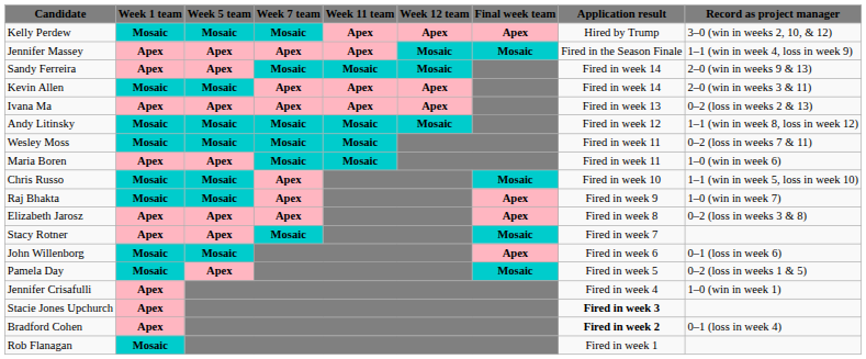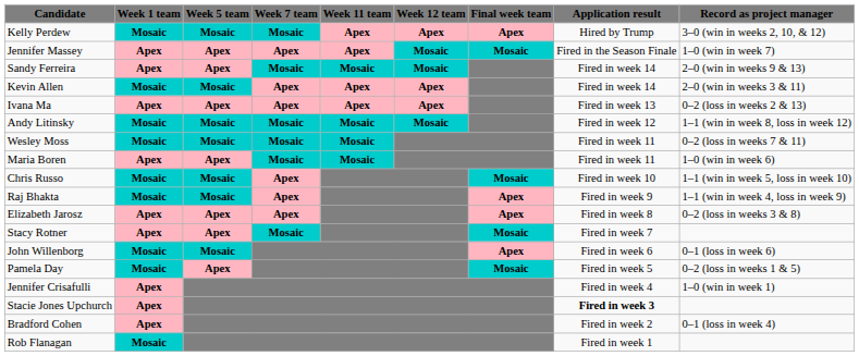 <table class="wikitable">
 <tr>
 <th style="background:gray;"><span>Candidate</span></th>
 <th style="background:gray;"><span>Week 1 team</span></th>
 <th style="background:gray;"><span>Week 5 team</span></th>
 <th style="background:gray;"><span>Week 7 team</span></th>
 <th style="background:gray;"><span>Week 11 team</span></th>
 <th style="background:gray;"><span>Week 12 team</span></th>
 <th style="background:gray;"><span>Final week team</span></th>
 <th style="background:gray;"><span>Application result</span></th>
 <th style="background:gray;"><span>Record as project manager</span></th>
 </tr>
 <tr>
 <td>Kelly Perdew</td>
 <td style="text-align:center; background:#0cc;"><strong>Mosaic</strong></td>
 <td style="text-align:center; background:#0cc;"><strong>Mosaic</strong></td>
 <td style="text-align:center; background:#0cc;"><strong>Mosaic</strong></td>
 <td style="text-align:center; background:#FFB6C1;"><strong>Apex</strong></td>
 <td style="text-align:center; background:#FFB6C1;"><strong>Apex</strong></td>
 <td style="text-align:center; background:#FFB6C1;"><strong>Apex</strong></td>
 <td style="text-align:center;">Hired by Trump</td>
 <td>3–0 (win in weeks 2, 10, & 12)</td>
 </tr>
 <tr>
 <td>Jennifer Massey</td>
 <td style="text-align:center; background:#FFB6C1;"><strong>Apex</strong></td>
 <td style="text-align:center; background:#FFB6C1;"><strong>Apex</strong></td>
 <td style="text-align:center; background:#FFB6C1;"><strong>Apex</strong></td>
 <td style="text-align:center; background:#FFB6C1;"><strong>Apex</strong></td>
 <td style="text-align:center; background:#0cc;"><strong>Mosaic</strong></td>
 <td style="text-align:center; background:#0cc;"><strong>Mosaic</strong></td>
 <td style="text-align:center;">Fired in the Season Finale</td>
-<td>1–1 (win in week 4, loss in week 9)</td>
+<td>1–0 (win in week 7)</td>
 </tr>
 <tr>
 <td>Sandy Ferreira</td>
 <td style="text-align:center; background:#FFB6C1;"><strong>Apex</strong></td>
 <td style="text-align:center; background:#FFB6C1;"><strong>Apex</strong></td>
 <td style="text-align:center; background:#0cc;"><strong>Mosaic</strong></td>
 <td style="text-align:center; background:#0cc;"><strong>Mosaic</strong></td>
 <td style="text-align:center; background:#0cc;"><strong>Mosaic</strong></td>
 <td style="background:gray;"></td>
 <td style="text-align:center;">Fired in week 14</td>
 <td>2–0 (win in weeks 9 & 13)</td>
 </tr>
 <tr>
 <td>Kevin Allen</td>
 <td style="text-align:center; background:#0cc;"><strong>Mosaic</strong></td>
 <td style="text-align:center; background:#0cc;"><strong>Mosaic</strong></td>
 <td style="text-align:center; background:#FFB6C1;"><strong>Apex</strong></td>
 <td style="text-align:center; background:#FFB6C1;"><strong>Apex</strong></td>
 <td style="text-align:center; background:#FFB6C1;"><strong>Apex</strong></td>
 <td style="background:gray;"></td>
 <td style="text-align:center;">Fired in week 14</td>
 <td>2–0 (win in weeks 3 & 11)</td>
 </tr>
 <tr>
 <td>Ivana Ma</td>
 <td style="text-align:center; background:#FFB6C1;"><strong>Apex</strong></td>
 <td style="text-align:center; background:#FFB6C1;"><strong>Apex</strong></td>
 <td style="text-align:center; background:#FFB6C1;"><strong>Apex</strong></td>
 <td style="text-align:center; background:#FFB6C1;"><strong>Apex</strong></td>
 <td style="text-align:center; background:#FFB6C1;"><strong>Apex</strong></td>
 <td style="background:gray;"></td>
 <td style="text-align:center;">Fired in week 13</td>
 <td>0–2 (loss in weeks 2 & 13)</td>
 </tr>
 <tr>
 <td>Andy Litinsky</td>
 <td style="text-align:center; background:#0cc;"><strong>Mosaic</strong></td>
 <td style="text-align:center; background:#0cc;"><strong>Mosaic</strong></td>
 <td style="text-align:center; background:#0cc;"><strong>Mosaic</strong></td>
 <td style="text-align:center; background:#0cc;"><strong>Mosaic</strong></td>
 <td style="text-align:center; background:#0cc;"><strong>Mosaic</strong></td>
 <td style="background:gray;"></td>
 <td style="text-align:center;">Fired in week 12</td>
 <td>1–1 (win in week 8, loss in week 12)</td>
 </tr>
 <tr>
 <td>Wesley Moss</td>
 <td style="text-align:center; background:#0cc;"><strong>Mosaic</strong></td>
 <td style="text-align:center; background:#0cc;"><strong>Mosaic</strong></td>
 <td style="text-align:center; background:#0cc;"><strong>Mosaic</strong></td>
 <td style="text-align:center; background:#0cc;"><strong>Mosaic</strong></td>
 <td colspan="2" style="background:gray;"></td>
 <td style="text-align:center;">Fired in week 11</td>
 <td>0–2 (loss in weeks 7 & 11)</td>
 </tr>
 <tr>
 <td>Maria Boren</td>
 <td style="text-align:center; background:#FFB6C1;"><strong>Apex</strong></td>
 <td style="text-align:center; background:#FFB6C1;"><strong>Apex</strong></td>
 <td style="text-align:center; background:#0cc;"><strong>Mosaic</strong></td>
 <td style="text-align:center; background:#0cc;"><strong>Mosaic</strong></td>
 <td colspan="2" style="background:gray;"></td>
 <td style="text-align:center;">Fired in week 11</td>
 <td>1–0 (win in week 6)</td>
 </tr>
 <tr>
 <td>Chris Russo</td>
 <td style="text-align:center; background:#0cc;"><strong>Mosaic</strong></td>
 <td style="text-align:center; background:#0cc;"><strong>Mosaic</strong></td>
 <td style="text-align:center; background:#FFB6C1;"><strong>Apex</strong></td>
 <td colspan="2" style="background:gray;"></td>
 <td style="text-align:center; background:#0cc;"><strong>Mosaic</strong></td>
 <td style="text-align:center;">Fired in week 10</td>
 <td>1–1 (win in week 5, loss in week 10)</td>
 </tr>
 <tr>
 <td>Raj Bhakta</td>
 <td style="text-align:center; background:#0cc;"><strong>Mosaic</strong></td>
 <td style="text-align:center; background:#0cc;"><strong>Mosaic</strong></td>
 <td style="text-align:center; background:#FFB6C1;"><strong>Apex</strong></td>
 <td colspan="2" style="background:gray;"></td>
 <td style="text-align:center; background:#FFB6C1;"><strong>Apex</strong></td>
 <td style="text-align:center;">Fired in week 9</td>
-<td>1–0 (win in week 7)</td>
+<td>1–1 (win in week 4, loss in week 9)</td>
 </tr>
 <tr>
 <td>Elizabeth Jarosz</td>
 <td style="text-align:center; background:#FFB6C1;"><strong>Apex</strong></td>
 <td style="text-align:center; background:#FFB6C1;"><strong>Apex</strong></td>
 <td style="text-align:center; background:#FFB6C1;"><strong>Apex</strong></td>
 <td colspan="2" style="background:gray;"></td>
 <td style="text-align:center; background:#FFB6C1;"><strong>Apex</strong></td>
 <td style="text-align:center;">Fired in week 8</td>
 <td>0–2 (loss in weeks 3 & 8)</td>
 </tr>
 <tr>
 <td>Stacy Rotner</td>
 <td style="text-align:center; background:#FFB6C1;"><strong>Apex</strong></td>
 <td style="text-align:center; background:#FFB6C1;"><strong>Apex</strong></td>
 <td style="text-align:center; background:#0cc;"><strong>Mosaic</strong></td>
 <td colspan="2" style="background:gray;"></td>
 <td style="text-align:center; background:#0cc;"><strong>Mosaic</strong></td>
 <td style="text-align:center;">Fired in week 7</td>
 <td></td>
 </tr>
 <tr>
 <td>John Willenborg</td>
 <td style="text-align:center; background:#0cc;"><strong>Mosaic</strong></td>
 <td style="text-align:center; background:#0cc;"><strong>Mosaic</strong></td>
 <td colspan="3" style="background:gray;"></td>
 <td style="text-align:center; background:#FFB6C1;"><strong>Apex</strong></td>
 <td style="text-align:center;">Fired in week 6</td>
 <td>0–1 (loss in week 6)</td>
 </tr>
 <tr>
 <td>Pamela Day</td>
 <td style="text-align:center; background:#0cc;"><strong>Mosaic</strong></td>
 <td style="text-align:center; background:#FFB6C1;"><strong>Apex</strong></td>
 <td colspan="3" style="background:gray;"></td>
 <td style="text-align:center; background:#0cc;"><strong>Mosaic</strong></td>
 <td style="text-align:center;">Fired in week 5</td>
 <td>0–2 (loss in weeks 1 & 5)</td>
 </tr>
 <tr>
 <td>Jennifer Crisafulli</td>
 <td style="text-align:center; background:#FFB6C1;"><strong>Apex</strong></td>
 <td colspan="5" style="background:gray;"></td>
 <td style="text-align:center;">Fired in week 4</td>
 <td>1–0 (win in week 1)</td>
 </tr>
 <tr>
 <td>Stacie Jones Upchurch</td>
 <td style="text-align:center; background:#FFB6C1;"><strong>Apex</strong></td>
 <td colspan="5" style="background:gray;"></td>
 <td style="text-align:center;"><strong>Fired in week 3</strong></td>
 <td></td>
 </tr>
 <tr>
 <td>Bradford Cohen</td>
 <td style="text-align:center; background:#FFB6C1;"><strong>Apex</strong></td>
 <td colspan="5" style="background:gray;"></td>
-<td style="text-align:center;"><strong>Fired in week 2</strong></td>
+<td style="text-align:center;">Fired in week 2</td>
 <td>0–1 (loss in week 4)</td>
 </tr>
 <tr>
 <td>Rob Flanagan</td>
 <td style="text-align:center; background:#0cc;"><strong>Mosaic</strong></td>
 <td colspan="5" style="background:gray;"></td>
 <td style="text-align:center;">Fired in week 1</td>
 <td></td>
 </tr>
 </table>
